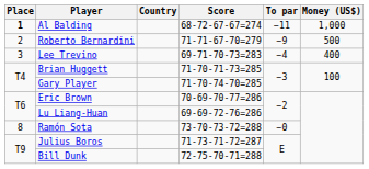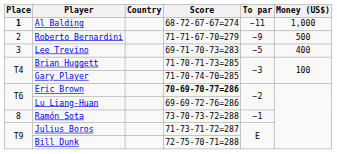 <table class="wikitable" style="font-size:95%;">
 <tr>
 <th>Place</th>
 <th>Player</th>
 <th>Country</th>
 <th>Score</th>
 <th>To par</th>
 <th>Money (US$)</th>
 </tr>
 <tr>
 <td align=center><strong>1</strong></td>
 <td><a href='#'>Al Balding</a></td>
 <td></td>
 <td>68-72-67-67=274</td>
 <td align=center>−11</td>
 <td align=center>1,000</td>
 </tr>
 <tr>
 <td align=center>2</td>
 <td><a href='#'>Roberto Bernardini</a></td>
 <td></td>
 <td>71-71-67-70=279</td>
 <td align=center>−9</td>
 <td align=center>500</td>
 </tr>
 <tr>
 <td align=center>3</td>
 <td><a href='#'>Lee Trevino</a></td>
 <td></td>
 <td>69-71-70-73=283</td>
-<td align=center>−4</td>
+<td align=center>−5</td>
 <td align=center>400</td>
 </tr>
 <tr>
 <td rowspan=2 align=center>T4</td>
 <td><a href='#'>Brian Huggett</a></td>
 <td></td>
 <td>71-70-71-73=285</td>
 <td rowspan=2 align=center>−3</td>
 <td rowspan=2 align=center>100</td>
 </tr>
 <tr>
 <td><a href='#'>Gary Player</a></td>
 <td></td>
 <td>71-70-74-70=285</td>
 </tr>
 <tr>
 <td rowspan=2 align=center>T6</td>
 <td><a href='#'>Eric Brown</a></td>
 <td></td>
-<td>70-69-70-77=286</td>
+<td><strong>70-69-70-77=286</strong></td>
 <td rowspan=2 align=center>−2</td>
 <td rowspan=5></td>
 </tr>
 <tr>
 <td><a href='#'>Lu Liang-Huan</a></td>
 <td></td>
 <td>69-69-72-76=286</td>
 </tr>
 <tr>
 <td align=center>8</td>
 <td><a href='#'>Ramón Sota</a></td>
 <td></td>
 <td>73-70-73-72=288</td>
-<td align=center>−0</td>
+<td align=center>−1</td>
 </tr>
 <tr>
 <td rowspan=2 align=center>T9</td>
 <td><a href='#'>Julius Boros</a></td>
 <td></td>
 <td>71-73-71-72=287</td>
 <td rowspan=2 align=center>E</td>
 </tr>
 <tr>
 <td><a href='#'>Bill Dunk</a></td>
 <td></td>
 <td>72-75-70-71=288</td>
 </tr>
 </table>
